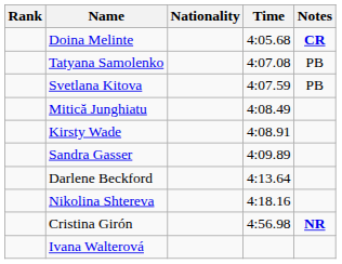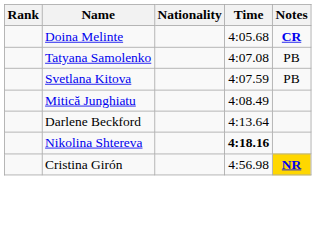 <table class="wikitable sortable" style="text-align:center">
 <tr>
 <th>Rank</th>
 <th>Name</th>
 <th>Nationality</th>
 <th>Time</th>
 <th>Notes</th>
 </tr>
 <tr>
 <td></td>
 <td align="left"><a href='#'>Doina Melinte</a></td>
 <td align=left></td>
 <td>4:05.68</td>
 <td><strong><a href='#'>CR</a></strong></td>
 </tr>
 <tr>
 <td></td>
 <td align="left"><a href='#'>Tatyana Samolenko</a></td>
 <td align=left></td>
 <td>4:07.08</td>
 <td>PB</td>
 </tr>
 <tr>
 <td></td>
 <td align="left"><a href='#'>Svetlana Kitova</a></td>
 <td align=left></td>
 <td>4:07.59</td>
 <td>PB</td>
 </tr>
 <tr>
 <td></td>
 <td align="left"><a href='#'>Mitică Junghiatu</a></td>
 <td align=left></td>
 <td>4:08.49</td>
 <td></td>
 </tr>
 <tr>
 <td></td>
-<td align="left"><a href='#'>Kirsty Wade</a></td>
-<td align=left></td>
-<td>4:08.91</td>
-<td></td>
-</tr>
-<tr>
-<td></td>
-<td align="left"><a href='#'>Sandra Gasser</a></td>
-<td align=left></td>
-<td>4:09.89</td>
-<td></td>
-</tr>
-<tr>
-<td></td>
 <td align="left">Darlene Beckford</td>
 <td align="left"></td>
 <td>4:13.64</td>
 <td></td>
 </tr>
 <tr>
 <td></td>
 <td align="left"><a href='#'>Nikolina Shtereva</a></td>
 <td align=left></td>
-<td>4:18.16</td>
+<td><strong>4:18.16</strong></td>
 <td></td>
 </tr>
 <tr>
 <td></td>
 <td align="left">Cristina Girón</td>
 <td align="left"></td>
 <td>4:56.98</td>
-<td><strong><a href='#'>NR</a></strong></td>
-</tr>
-<tr>
-<td></td>
-<td align="left"><a href='#'>Ivana Walterová</a></td>
-<td align=left></td>
-<td></td>
-<td></td>
+<td style="background: gold;"><strong><a href='#'>NR</a></strong></td>
 </tr>
 </table>
